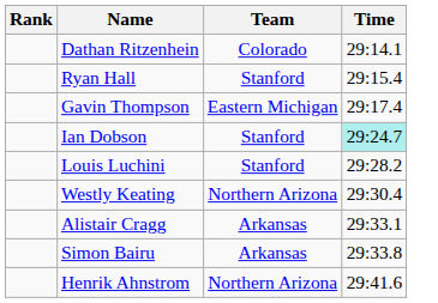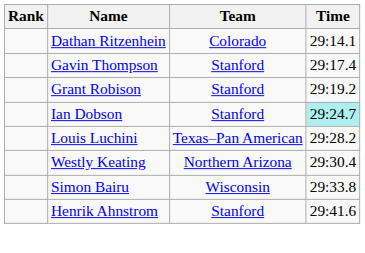 <table class="wikitable sortable" style="text-align:center">
 <tr>
 <th>Rank</th>
 <th>Name</th>
 <th>Team</th>
 <th>Time</th>
 </tr>
 <tr>
 <td></td>
 <td align=left> <a href='#'>Dathan Ritzenhein</a></td>
 <td><a href='#'>Colorado</a></td>
 <td>29:14.1</td>
 </tr>
 <tr>
 <td></td>
-<td align=left> <a href='#'>Ryan Hall</a></td>
+<td align=left> <a href='#'>Gavin Thompson</a></td>
 <td><a href='#'>Stanford</a></td>
-<td>29:15.4</td>
+<td>29:17.4</td>
 </tr>
 <tr>
 <td></td>
-<td align=left> <a href='#'>Gavin Thompson</a></td>
-<td><a href='#'>Eastern Michigan</a></td>
-<td>29:17.4</td>
+<td align=left> <a href='#'>Grant Robison</a></td>
+<td><a href='#'>Stanford</a></td>
+<td>29:19.2</td>
 </tr>
 <tr>
 <td></td>
 <td align=left> <a href='#'>Ian Dobson</a></td>
 <td><a href='#'>Stanford</a></td>
 <td style="background: paleturquoise;">29:24.7</td>
 </tr>
 <tr>
 <td></td>
 <td align=left> <a href='#'>Louis Luchini</a></td>
-<td><a href='#'>Stanford</a></td>
+<td><a href='#'>Texas–Pan American</a></td>
 <td>29:28.2</td>
 </tr>
 <tr>
 <td></td>
 <td align=left> <a href='#'>Westly Keating</a></td>
 <td><a href='#'>Northern Arizona</a></td>
 <td>29:30.4</td>
 </tr>
 <tr>
 <td></td>
-<td align=left> <a href='#'>Alistair Cragg</a></td>
-<td><a href='#'>Arkansas</a></td>
-<td>29:33.1</td>
-</tr>
-<tr>
-<td></td>
 <td align=left> <a href='#'>Simon Bairu</a></td>
-<td><a href='#'>Arkansas</a></td>
+<td><a href='#'>Wisconsin</a></td>
 <td>29:33.8</td>
 </tr>
 <tr>
 <td></td>
 <td align=left> <a href='#'>Henrik Ahnstrom</a></td>
-<td><a href='#'>Northern Arizona</a></td>
+<td><a href='#'>Stanford</a></td>
 <td>29:41.6</td>
 </tr>
 </table>
